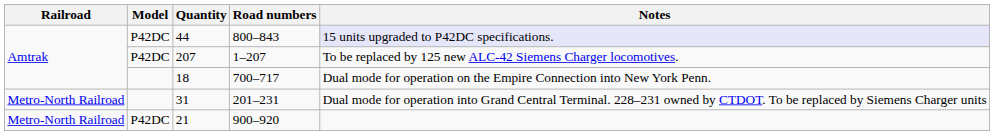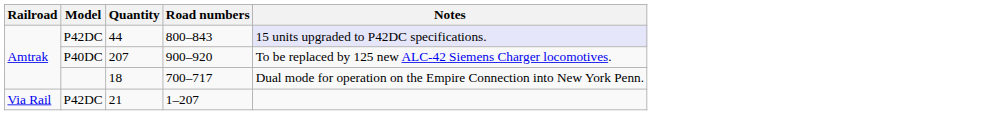 <table class="wikitable">
 <tr>
 <th>Railroad</th>
 <th>Model</th>
 <th>Quantity</th>
 <th>Road numbers</th>
 <th>Notes</th>
 </tr>
 <tr>
 <td rowspan="3"><a href='#'>Amtrak</a></td>
 <td>P42DC</td>
 <td>44</td>
 <td>800–843</td>
 <td style="background: lavender;">15 units upgraded to P42DC specifications.</td>
 </tr>
 <tr>
-<td>P42DC</td>
+<td>P40DC</td>
 <td>207</td>
-<td>1–207</td>
+<td>900–920</td>
 <td>To be replaced by 125 new <a href='#'>ALC-42 Siemens Charger locomotives</a>.</td>
 </tr>
 <tr>
 <td></td>
 <td>18</td>
 <td>700–717</td>
 <td>Dual mode for operation on the Empire Connection into New York Penn.</td>
 </tr>
 <tr>
-<td><a href='#'>Metro-North Railroad</a></td>
-<td></td>
-<td>31</td>
-<td>201–231</td>
-<td>Dual mode for operation into Grand Central Terminal. 228–231 owned by <a href='#'>CTDOT</a>. To be replaced by Siemens Charger units</td>
-</tr>
-<tr>
-<td><a href='#'>Metro-North Railroad</a></td>
+<td><a href='#'>Via Rail</a></td>
 <td>P42DC</td>
 <td>21</td>
-<td>900–920</td>
+<td>1–207</td>
 <td></td>
 </tr>
 </table>
